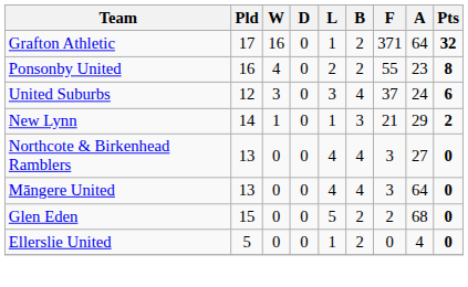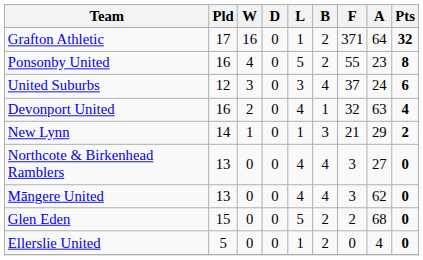 <table class="wikitable" style="text-align:center;">
 <tr>
 <th width=215>Team</th>
 <th width=20 abbr="Played">Pld</th>
 <th width=20 abbr="Won">W</th>
 <th width=20 abbr="Drawn">D</th>
 <th width=20 abbr="Lost">L</th>
 <th width=20 abbr="Bye">B</th>
 <th width=20 abbr="For">F</th>
 <th width=20 abbr="Against">A</th>
 <th width=20 abbr="Points">Pts</th>
 </tr>
 <tr>
 <td style="text-align:left;"><a href='#'>Grafton Athletic</a></td>
 <td>17</td>
 <td>16</td>
 <td>0</td>
 <td>1</td>
 <td>2</td>
 <td>371</td>
 <td>64</td>
 <td><strong>32</strong></td>
 </tr>
 <tr>
 <td style="text-align:left;"><a href='#'>Ponsonby United</a></td>
 <td>16</td>
 <td>4</td>
 <td>0</td>
-<td>2</td>
+<td>5</td>
 <td>2</td>
 <td>55</td>
 <td>23</td>
 <td><strong>8</strong></td>
 </tr>
 <tr>
 <td style="text-align:left;"><a href='#'>United Suburbs</a></td>
 <td>12</td>
 <td>3</td>
 <td>0</td>
 <td>3</td>
 <td>4</td>
 <td>37</td>
 <td>24</td>
 <td><strong>6</strong></td>
+</tr>
+<tr>
+<td style="text-align:left;"><a href='#'>Devonport United</a></td>
+<td>16</td>
+<td>2</td>
+<td>0</td>
+<td>4</td>
+<td>1</td>
+<td>32</td>
+<td>63</td>
+<td><strong>4</strong></td>
 </tr>
 <tr>
 <td style="text-align:left;"><a href='#'>New Lynn</a></td>
 <td>14</td>
 <td>1</td>
 <td>0</td>
 <td>1</td>
 <td>3</td>
 <td>21</td>
 <td>29</td>
 <td><strong>2</strong></td>
 </tr>
 <tr>
 <td style="text-align:left;"><a href='#'>Northcote & Birkenhead Ramblers</a></td>
 <td>13</td>
 <td>0</td>
 <td>0</td>
 <td>4</td>
 <td>4</td>
 <td>3</td>
 <td>27</td>
 <td><strong>0</strong></td>
 </tr>
 <tr>
 <td style="text-align:left;"><a href='#'>Māngere United</a></td>
 <td>13</td>
 <td>0</td>
 <td>0</td>
 <td>4</td>
 <td>4</td>
 <td>3</td>
-<td>64</td>
+<td>62</td>
 <td><strong>0</strong></td>
 </tr>
 <tr>
 <td style="text-align:left;"><a href='#'>Glen Eden</a></td>
 <td>15</td>
 <td>0</td>
 <td>0</td>
 <td>5</td>
 <td>2</td>
 <td>2</td>
 <td>68</td>
 <td><strong>0</strong></td>
 </tr>
 <tr>
 <td style="text-align:left;"><a href='#'>Ellerslie United</a></td>
 <td>5</td>
 <td>0</td>
 <td>0</td>
 <td>1</td>
 <td>2</td>
 <td>0</td>
 <td>4</td>
 <td><strong>0</strong></td>
 </tr>
 <tr>
 </tr>
 </table>
